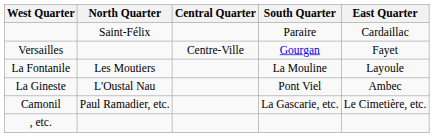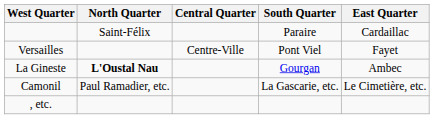 <table class="wikitable" style="text-align:center;">
 <tr>
 <th>West Quarter</th>
 <th>North Quarter</th>
 <th>Central Quarter</th>
 <th>South Quarter</th>
 <th>East Quarter</th>
 </tr>
 <tr>
 <td></td>
 <td>Saint-Félix</td>
 <td></td>
 <td>Paraire</td>
 <td>Cardaillac</td>
 </tr>
 <tr>
 <td>Versailles</td>
 <td></td>
 <td>Centre-Ville</td>
-<td><a href='#'>Gourgan</a></td>
+<td>Pont Viel</td>
 <td>Fayet</td>
 </tr>
 <tr>
-<td>La Fontanile</td>
-<td>Les Moutiers</td>
+<td>La Gineste</td>
+<td><strong>L'Oustal Nau</strong></td>
 <td></td>
-<td>La Mouline</td>
-<td>Layoule</td>
-</tr>
-<tr>
-<td>La Gineste</td>
-<td>L'Oustal Nau</td>
-<td></td>
-<td>Pont Viel</td>
+<td><a href='#'>Gourgan</a></td>
 <td>Ambec</td>
 </tr>
 <tr>
 <td>Camonil</td>
 <td>Paul Ramadier, etc.</td>
 <td></td>
 <td>La Gascarie, etc.</td>
 <td>Le Cimetière, etc.</td>
 </tr>
 <tr>
 <td>, etc.</td>
 <td></td>
 <td></td>
 <td></td>
 <td></td>
 </tr>
 </table>
